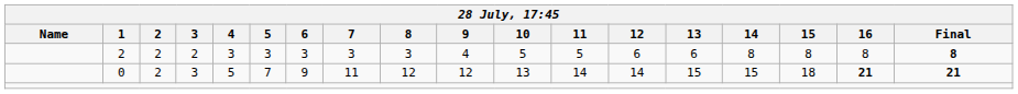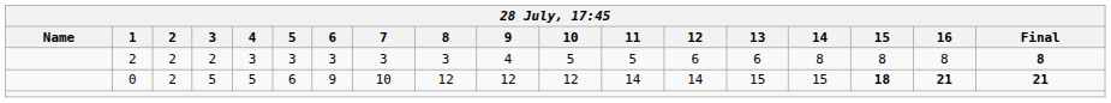 <table class=wikitable style="text-align:center; width: 55%">
 <tr>
 <th colspan=18><em>28 July, 17:45</em></th>
 </tr>
 <tr>
 <th>Name</th>
 <th>1</th>
 <th>2</th>
 <th>3</th>
 <th>4</th>
 <th>5</th>
 <th>6</th>
 <th>7</th>
 <th>8</th>
 <th>9</th>
 <th>10</th>
 <th>11</th>
 <th>12</th>
 <th>13</th>
 <th>14</th>
 <th>15</th>
 <th>16</th>
 <th>Final</th>
 </tr>
 <tr>
 <td align=left></td>
 <td>2</td>
 <td>2</td>
 <td>2</td>
 <td>3</td>
 <td>3</td>
 <td>3</td>
 <td>3</td>
 <td>3</td>
 <td>4</td>
 <td>5</td>
 <td>5</td>
 <td>6</td>
 <td>6</td>
 <td>8</td>
 <td>8</td>
 <td>8</td>
 <td><strong>8</strong></td>
 </tr>
 <tr>
 <td align=left><strong></strong></td>
 <td>0</td>
 <td>2</td>
-<td>3</td>
 <td>5</td>
-<td>7</td>
+<td>5</td>
+<td>6</td>
 <td>9</td>
-<td>11</td>
+<td>10</td>
 <td>12</td>
 <td>12</td>
-<td>13</td>
+<td>12</td>
 <td>14</td>
 <td>14</td>
 <td>15</td>
 <td>15</td>
-<td>18</td>
+<td><strong>18</strong></td>
 <td><strong>21</strong></td>
 <td><strong>21</strong></td>
 </tr>
 <tr>
 <td colspan=18></td>
 </tr>
 </table>
